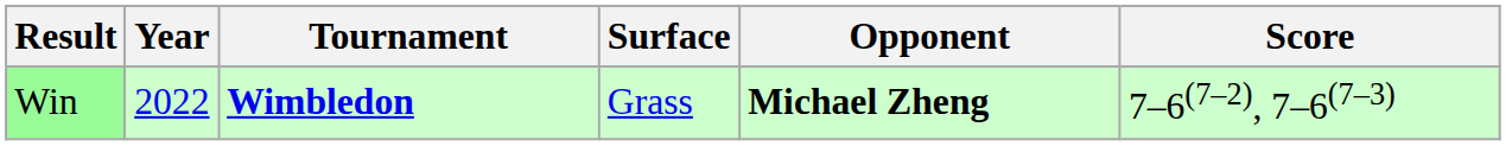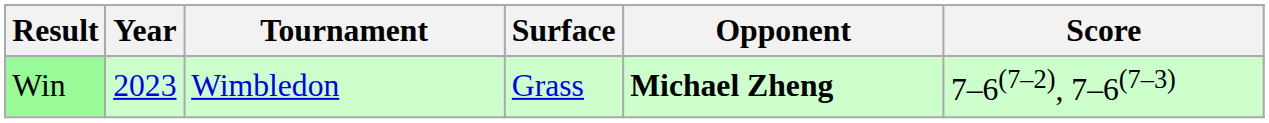 <table class="wikitable" style=font-size:97%>
 <tr>
 <th>Result</th>
 <th>Year</th>
 <th width=150>Tournament</th>
 <th>Surface</th>
 <th width=150>Opponent</th>
 <th width=150>Score</th>
 </tr>
 <tr style="background:#ccffcc;">
 <td bgcolor=98fb98>Win</td>
-<td><a href='#'>2022</a></td>
-<td><strong><a href='#'>Wimbledon</a></strong></td>
+<td><a href='#'>2023</a></td>
+<td><a href='#'>Wimbledon</a></td>
 <td><a href='#'>Grass</a></td>
 <td><strong> Michael Zheng</strong></td>
 <td>7–6<sup>(7–2)</sup>, 7–6<sup>(7–3)</sup></td>
 </tr>
 </table>
